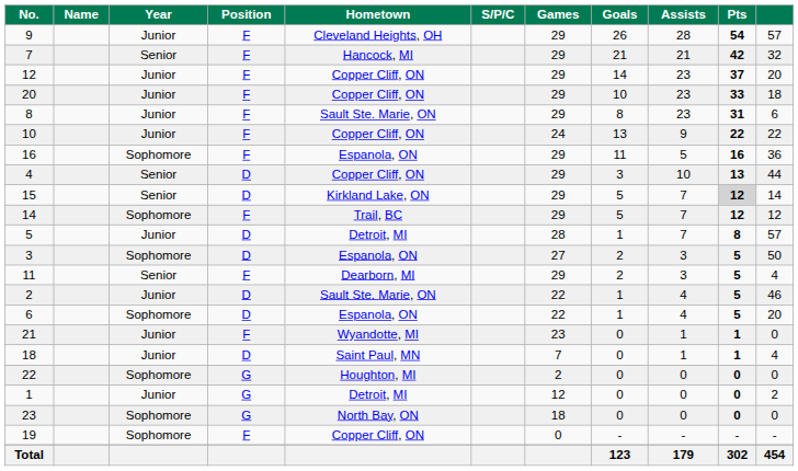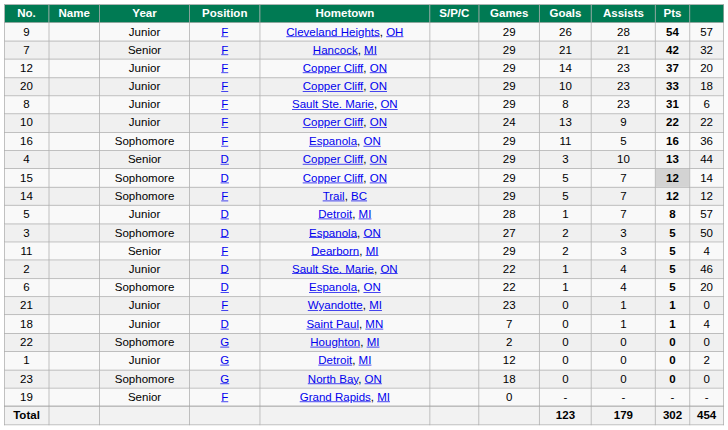 <table class="wikitable sortable" width ="1000">
 <tr align="center">
 <th style="color:white; background:#007A53"><strong>No.</strong></th>
 <th style="color:white; background:#007A53"><strong>Name</strong></th>
 <th style="color:white; background:#007A53"><strong>Year</strong></th>
 <th style="color:white; background:#007A53"><strong>Position</strong></th>
 <th style="color:white; background:#007A53"><strong>Hometown</strong></th>
 <th style="color:white; background:#007A53" class="unsortable"><strong>S/P/C</strong></th>
 <th style="color:white; background:#007A53"><strong>Games</strong></th>
 <th style="color:white; background:#007A53"><strong>Goals</strong></th>
 <th style="color:white; background:#007A53"><strong>Assists</strong></th>
 <th style="color:white; background:#007A53"><strong>Pts</strong></th>
 <th style="color:white; background:#007A53"><strong><a href='#'></a></strong></th>
 </tr>
 <tr align="center" bgcolor="">
 <td>9</td>
 <td></td>
 <td>Junior</td>
 <td><a href='#'>F</a></td>
 <td><a href='#'>Cleveland Heights</a>, <a href='#'>OH</a></td>
 <td></td>
 <td>29</td>
 <td>26</td>
 <td>28</td>
 <td><strong>54</strong></td>
 <td>57</td>
 </tr>
 <tr align="center" bgcolor="#f0f0f0">
 <td>7</td>
 <td></td>
 <td>Senior</td>
 <td><a href='#'>F</a></td>
 <td><a href='#'>Hancock</a>, <a href='#'>MI</a></td>
 <td></td>
 <td>29</td>
 <td>21</td>
 <td>21</td>
 <td><strong>42</strong></td>
 <td>32</td>
 </tr>
 <tr align="center">
 <td>12</td>
 <td></td>
 <td>Junior</td>
 <td><a href='#'>F</a></td>
 <td><a href='#'>Copper Cliff</a>, <a href='#'>ON</a></td>
 <td></td>
 <td>29</td>
 <td>14</td>
 <td>23</td>
 <td><strong>37</strong></td>
 <td>20</td>
 </tr>
 <tr align="center" bgcolor="#f0f0f0">
 <td>20</td>
 <td></td>
 <td>Junior</td>
 <td><a href='#'>F</a></td>
 <td><a href='#'>Copper Cliff</a>, <a href='#'>ON</a></td>
 <td></td>
 <td>29</td>
 <td>10</td>
 <td>23</td>
 <td><strong>33</strong></td>
 <td>18</td>
 </tr>
 <tr align="center">
 <td>8</td>
 <td></td>
 <td>Junior</td>
 <td><a href='#'>F</a></td>
 <td><a href='#'>Sault Ste. Marie</a>, <a href='#'>ON</a></td>
 <td></td>
 <td>29</td>
 <td>8</td>
 <td>23</td>
 <td><strong>31</strong></td>
 <td>6</td>
 </tr>
 <tr align="center" bgcolor="#f0f0f0">
 <td>10</td>
 <td></td>
 <td>Junior</td>
 <td><a href='#'>F</a></td>
 <td><a href='#'>Copper Cliff</a>, <a href='#'>ON</a></td>
 <td></td>
 <td>24</td>
 <td>13</td>
 <td>9</td>
 <td><strong>22</strong></td>
 <td>22</td>
 </tr>
 <tr align="center">
 <td>16</td>
 <td></td>
 <td>Sophomore</td>
 <td><a href='#'>F</a></td>
 <td><a href='#'>Espanola</a>, <a href='#'>ON</a></td>
 <td></td>
 <td>29</td>
 <td>11</td>
 <td>5</td>
 <td><strong>16</strong></td>
 <td>36</td>
 </tr>
 <tr align="center" bgcolor="#f0f0f0">
 <td>4</td>
 <td></td>
 <td>Senior</td>
 <td><a href='#'>D</a></td>
 <td><a href='#'>Copper Cliff</a>, <a href='#'>ON</a></td>
 <td></td>
 <td>29</td>
 <td>3</td>
 <td>10</td>
 <td><strong>13</strong></td>
 <td>44</td>
 </tr>
 <tr align="center">
 <td>15</td>
 <td></td>
-<td>Senior</td>
+<td>Sophomore</td>
 <td><a href='#'>D</a></td>
-<td><a href='#'>Kirkland Lake</a>, <a href='#'>ON</a></td>
+<td><a href='#'>Copper Cliff</a>, <a href='#'>ON</a></td>
 <td></td>
 <td>29</td>
 <td>5</td>
 <td>7</td>
 <td style="background: lightgrey;"><strong>12</strong></td>
 <td>14</td>
 </tr>
 <tr align="center" bgcolor="#f0f0f0">
 <td>14</td>
 <td></td>
 <td>Sophomore</td>
 <td><a href='#'>F</a></td>
 <td><a href='#'>Trail</a>, <a href='#'>BC</a></td>
 <td></td>
 <td>29</td>
 <td>5</td>
 <td>7</td>
 <td><strong>12</strong></td>
 <td>12</td>
 </tr>
 <tr align="center">
 <td>5</td>
 <td></td>
 <td>Junior</td>
 <td><a href='#'>D</a></td>
 <td><a href='#'>Detroit</a>, <a href='#'>MI</a></td>
 <td></td>
 <td>28</td>
 <td>1</td>
 <td>7</td>
 <td><strong>8</strong></td>
 <td>57</td>
 </tr>
 <tr align="center" bgcolor="#f0f0f0">
 <td>3</td>
 <td></td>
 <td>Sophomore</td>
 <td><a href='#'>D</a></td>
 <td><a href='#'>Espanola</a>, <a href='#'>ON</a></td>
 <td></td>
 <td>27</td>
 <td>2</td>
 <td>3</td>
 <td><strong>5</strong></td>
 <td>50</td>
 </tr>
 <tr align="center">
 <td>11</td>
 <td></td>
 <td>Senior</td>
 <td><a href='#'>F</a></td>
 <td><a href='#'>Dearborn</a>, <a href='#'>MI</a></td>
 <td></td>
 <td>29</td>
 <td>2</td>
 <td>3</td>
 <td><strong>5</strong></td>
 <td>4</td>
 </tr>
 <tr align="center" bgcolor="#f0f0f0">
 <td>2</td>
 <td></td>
 <td>Junior</td>
 <td><a href='#'>D</a></td>
 <td><a href='#'>Sault Ste. Marie</a>, <a href='#'>ON</a></td>
 <td></td>
 <td>22</td>
 <td>1</td>
 <td>4</td>
 <td><strong>5</strong></td>
 <td>46</td>
 </tr>
 <tr align="center">
 <td>6</td>
 <td></td>
 <td>Sophomore</td>
 <td><a href='#'>D</a></td>
 <td><a href='#'>Espanola</a>, <a href='#'>ON</a></td>
 <td></td>
 <td>22</td>
 <td>1</td>
 <td>4</td>
 <td><strong>5</strong></td>
 <td>20</td>
 </tr>
 <tr align="center" bgcolor="#f0f0f0">
 <td>21</td>
 <td></td>
 <td>Junior</td>
 <td><a href='#'>F</a></td>
 <td><a href='#'>Wyandotte</a>, <a href='#'>MI</a></td>
 <td></td>
 <td>23</td>
 <td>0</td>
 <td>1</td>
 <td><strong>1</strong></td>
 <td>0</td>
 </tr>
 <tr align="center">
 <td>18</td>
 <td></td>
 <td>Junior</td>
 <td><a href='#'>D</a></td>
 <td><a href='#'>Saint Paul</a>, <a href='#'>MN</a></td>
 <td></td>
 <td>7</td>
 <td>0</td>
 <td>1</td>
 <td><strong>1</strong></td>
 <td>4</td>
 </tr>
 <tr align="center" bgcolor="#f0f0f0">
 <td>22</td>
 <td></td>
 <td>Sophomore</td>
 <td><a href='#'>G</a></td>
 <td><a href='#'>Houghton</a>, <a href='#'>MI</a></td>
 <td></td>
 <td>2</td>
 <td>0</td>
 <td>0</td>
 <td><strong>0</strong></td>
 <td>0</td>
 </tr>
 <tr align="center">
 <td>1</td>
 <td></td>
 <td>Junior</td>
 <td><a href='#'>G</a></td>
 <td><a href='#'>Detroit</a>, <a href='#'>MI</a></td>
 <td></td>
 <td>12</td>
 <td>0</td>
 <td>0</td>
 <td><strong>0</strong></td>
 <td>2</td>
 </tr>
 <tr align="center" bgcolor="#f0f0f0">
 <td>23</td>
 <td></td>
 <td>Sophomore</td>
 <td><a href='#'>G</a></td>
 <td><a href='#'>North Bay</a>, <a href='#'>ON</a></td>
 <td></td>
 <td>18</td>
 <td>0</td>
 <td>0</td>
 <td><strong>0</strong></td>
 <td>0</td>
 </tr>
 <tr align="center">
 <td>19</td>
 <td></td>
-<td>Sophomore</td>
+<td>Senior</td>
 <td><a href='#'>F</a></td>
-<td><a href='#'>Copper Cliff</a>, <a href='#'>ON</a></td>
+<td><a href='#'>Grand Rapids</a>, <a href='#'>MI</a></td>
 <td></td>
 <td>0</td>
 <td>-</td>
 <td>-</td>
 <td>-</td>
 <td>-</td>
 </tr>
 <tr align="center">
 </tr>
 <tr>
 <th>Total</th>
 <th></th>
 <th></th>
 <th></th>
 <th></th>
 <th></th>
 <th></th>
 <th>123</th>
 <th>179</th>
 <th>302</th>
 <th>454</th>
 </tr>
 </table>
